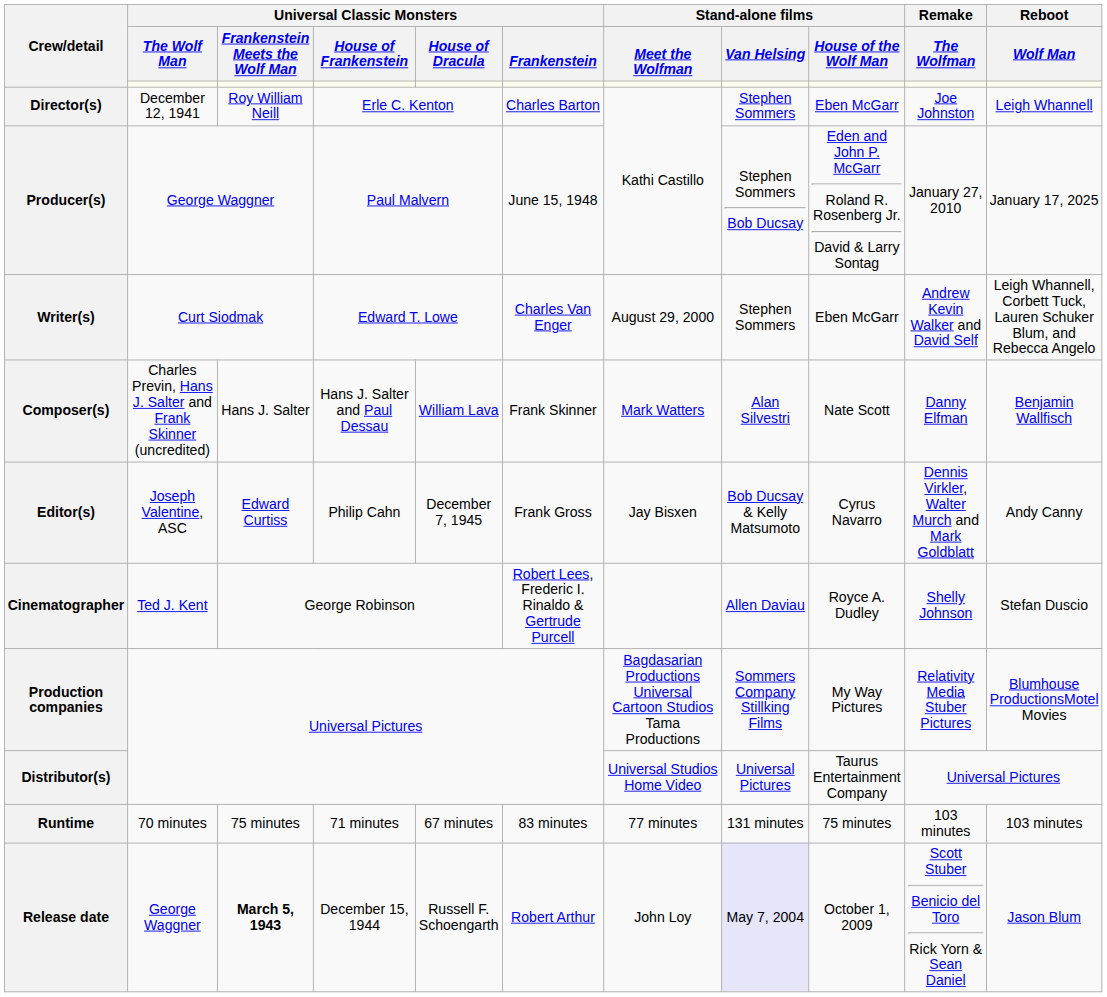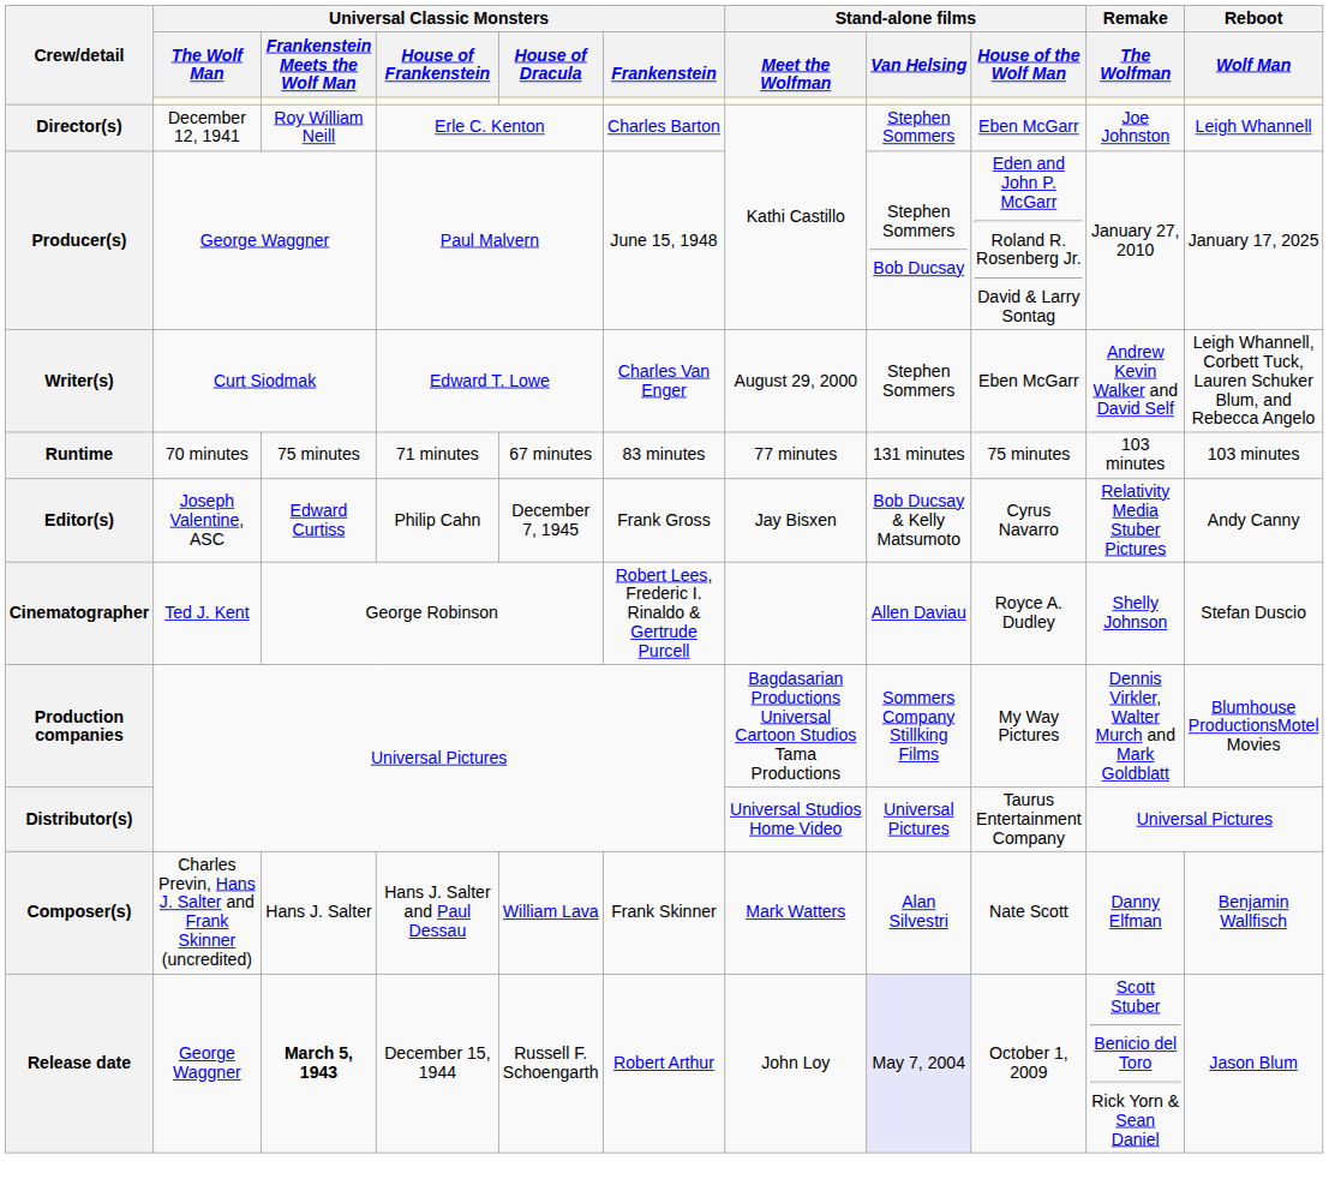 <table class="wikitable" style="text-align:center;" "width:99%;">
 <tr>
 <th rowspan="3">Crew/detail</th>
 <th colspan="5">Universal Classic Monsters</th>
 <th colspan="3">Stand-alone films</th>
 <th>Remake</th>
 <th>Reboot</th>
 </tr>
 <tr>
 <th style="width:09%;"><a href='#'><em>The Wolf Man</em></a></th>
 <th style="width:09%;"><em><a href='#'>Frankenstein Meets the Wolf Man</a></em></th>
 <th style="width:10%;"><a href='#'><em>House of Frankenstein</em></a></th>
 <th style="width:08%;"><em><a href='#'>House of Dracula</a></em></th>
 <th style="width:10%;"><a href='#'><em><br>Frankenstein</em></a></th>
 <th style="width:14%;"><a href='#'><em><br>Meet the Wolfman</em></a></th>
 <th style="width:09%;"><a href='#'><em>Van Helsing</em></a></th>
 <th style="width:09%;"><em><a href='#'>House of the Wolf Man</a></em></th>
 <th style="width:09%;"><em><a href='#'>The Wolfman</a></em></th>
 <th style="width:09%;"><a href='#'><em>Wolf Man</em></a></th>
 </tr>
 <tr>
 <th style="background:ivory;"><span></span></th>
 <th style="background:ivory;"><span></span></th>
 <th style="background:ivory;"><span></span></th>
 <th style="background:ivory;"><span></span></th>
 <th style="background:ivory;"><span></span></th>
 <th style="background:ivory;"><span></span></th>
 <th style="background:ivory;"><span></span></th>
 <th style="background:ivory;"><span></span></th>
 <th style="background:ivory;"><span></span></th>
 <th style="background:ivory;"><span></span></th>
 </tr>
 <tr>
 <th>Director(s)</th>
 <td>December 12, 1941</td>
 <td><a href='#'>Roy William Neill</a></td>
 <td colspan="2"><a href='#'>Erle C. Kenton</a></td>
 <td><a href='#'>Charles Barton</a></td>
 <td rowspan="2">Kathi Castillo</td>
 <td><a href='#'>Stephen Sommers</a></td>
 <td><a href='#'>Eben McGarr</a></td>
 <td><a href='#'>Joe Johnston</a></td>
 <td><a href='#'>Leigh Whannell</a></td>
 </tr>
 <tr>
 <th>Producer(s)</th>
 <td colspan="2"><a href='#'>George Waggner</a></td>
 <td colspan="2"><a href='#'>Paul Malvern</a></td>
 <td>June 15, 1948</td>
 <td>Stephen Sommers<hr><a href='#'>Bob Ducsay</a></td>
 <td><a href='#'>Eden and John P. McGarr</a><hr>Roland R. Rosenberg Jr.<hr>David & Larry Sontag</td>
 <td>January 27, 2010</td>
 <td>January 17, 2025</td>
 </tr>
 <tr>
 <th>Writer(s)</th>
 <td colspan="2"><a href='#'>Curt Siodmak</a></td>
 <td colspan="2"><a href='#'>Edward T. Lowe</a></td>
 <td><a href='#'>Charles Van Enger</a></td>
 <td>August 29, 2000</td>
 <td>Stephen Sommers</td>
 <td>Eben McGarr</td>
 <td><a href='#'>Andrew Kevin Walker</a> and <a href='#'>David Self</a></td>
 <td>Leigh Whannell, Corbett Tuck, Lauren Schuker Blum, and Rebecca Angelo</td>
 </tr>
 <tr>
-<th>Composer(s)</th>
-<td>Charles Previn, <a href='#'>Hans J. Salter</a> and <a href='#'>Frank Skinner</a> (uncredited)</td>
-<td>Hans J. Salter</td>
-<td>Hans J. Salter and <a href='#'>Paul Dessau</a></td>
-<td><a href='#'>William Lava</a></td>
-<td>Frank Skinner</td>
-<td><a href='#'>Mark Watters</a></td>
-<td><a href='#'>Alan Silvestri</a></td>
-<td>Nate Scott</td>
-<td><a href='#'>Danny Elfman</a></td>
-<td><a href='#'>Benjamin Wallfisch</a></td>
+<th>Runtime</th>
+<td>70 minutes</td>
+<td>75 minutes</td>
+<td>71 minutes</td>
+<td>67 minutes</td>
+<td>83 minutes</td>
+<td>77 minutes</td>
+<td>131 minutes</td>
+<td>75 minutes</td>
+<td>103 minutes</td>
+<td>103 minutes</td>
 </tr>
 <tr>
 <th>Editor(s)</th>
 <td><a href='#'>Joseph Valentine</a>, ASC</td>
 <td><a href='#'>Edward Curtiss</a></td>
 <td>Philip Cahn</td>
 <td>December 7, 1945</td>
 <td>Frank Gross</td>
 <td>Jay Bisxen</td>
 <td><a href='#'>Bob Ducsay</a> & Kelly Matsumoto</td>
 <td>Cyrus Navarro</td>
-<td><a href='#'>Dennis Virkler</a>, <a href='#'>Walter Murch</a> and <a href='#'>Mark Goldblatt</a></td>
+<td><a href='#'>Relativity Media</a><br><a href='#'>Stuber Pictures</a></td>
 <td>Andy Canny</td>
 </tr>
 <tr>
 <th>Cinematographer</th>
 <td><a href='#'>Ted J. Kent</a></td>
 <td colspan="3">George Robinson</td>
 <td><a href='#'>Robert Lees</a>, Frederic I. Rinaldo & <a href='#'>Gertrude Purcell</a></td>
 <td></td>
 <td><a href='#'>Allen Daviau</a></td>
 <td>Royce A. Dudley</td>
 <td><a href='#'>Shelly Johnson</a></td>
 <td>Stefan Duscio</td>
 </tr>
 <tr>
 <th>Production companies</th>
 <td colspan="5" rowspan="2"><a href='#'>Universal Pictures</a></td>
 <td><a href='#'>Bagdasarian Productions</a><br><a href='#'>Universal Cartoon Studios</a><br>Tama Productions</td>
 <td><a href='#'>Sommers Company</a><br><a href='#'>Stillking Films</a></td>
 <td>My Way Pictures</td>
-<td><a href='#'>Relativity Media</a><br><a href='#'>Stuber Pictures</a></td>
+<td><a href='#'>Dennis Virkler</a>, <a href='#'>Walter Murch</a> and <a href='#'>Mark Goldblatt</a></td>
 <td><a href='#'>Blumhouse ProductionsMotel</a> Movies</td>
 </tr>
 <tr>
 <th>Distributor(s)</th>
 <td><a href='#'>Universal Studios Home Video</a></td>
 <td><a href='#'>Universal Pictures</a></td>
 <td>Taurus Entertainment Company</td>
 <td colspan="2"><a href='#'>Universal Pictures</a></td>
 </tr>
 <tr>
-<th>Runtime</th>
-<td>70 minutes</td>
-<td>75 minutes</td>
-<td>71 minutes</td>
-<td>67 minutes</td>
-<td>83 minutes</td>
-<td>77 minutes</td>
-<td>131 minutes</td>
-<td>75 minutes</td>
-<td>103 minutes</td>
-<td>103 minutes</td>
+<th>Composer(s)</th>
+<td>Charles Previn, <a href='#'>Hans J. Salter</a> and <a href='#'>Frank Skinner</a> (uncredited)</td>
+<td>Hans J. Salter</td>
+<td>Hans J. Salter and <a href='#'>Paul Dessau</a></td>
+<td><a href='#'>William Lava</a></td>
+<td>Frank Skinner</td>
+<td><a href='#'>Mark Watters</a></td>
+<td><a href='#'>Alan Silvestri</a></td>
+<td>Nate Scott</td>
+<td><a href='#'>Danny Elfman</a></td>
+<td><a href='#'>Benjamin Wallfisch</a></td>
 </tr>
 <tr>
 <th>Release date</th>
 <td><a href='#'>George Waggner</a></td>
 <td><strong>March 5, 1943</strong></td>
 <td>December 15, 1944</td>
 <td>Russell F. Schoengarth</td>
 <td><a href='#'>Robert Arthur</a></td>
 <td>John Loy</td>
 <td style="background: lavender;">May 7, 2004</td>
 <td>October 1, 2009</td>
 <td><a href='#'>Scott Stuber</a><hr><a href='#'>Benicio del Toro</a><hr>Rick Yorn & <a href='#'>Sean Daniel</a></td>
 <td><a href='#'>Jason Blum</a></td>
 </tr>
 </table>
